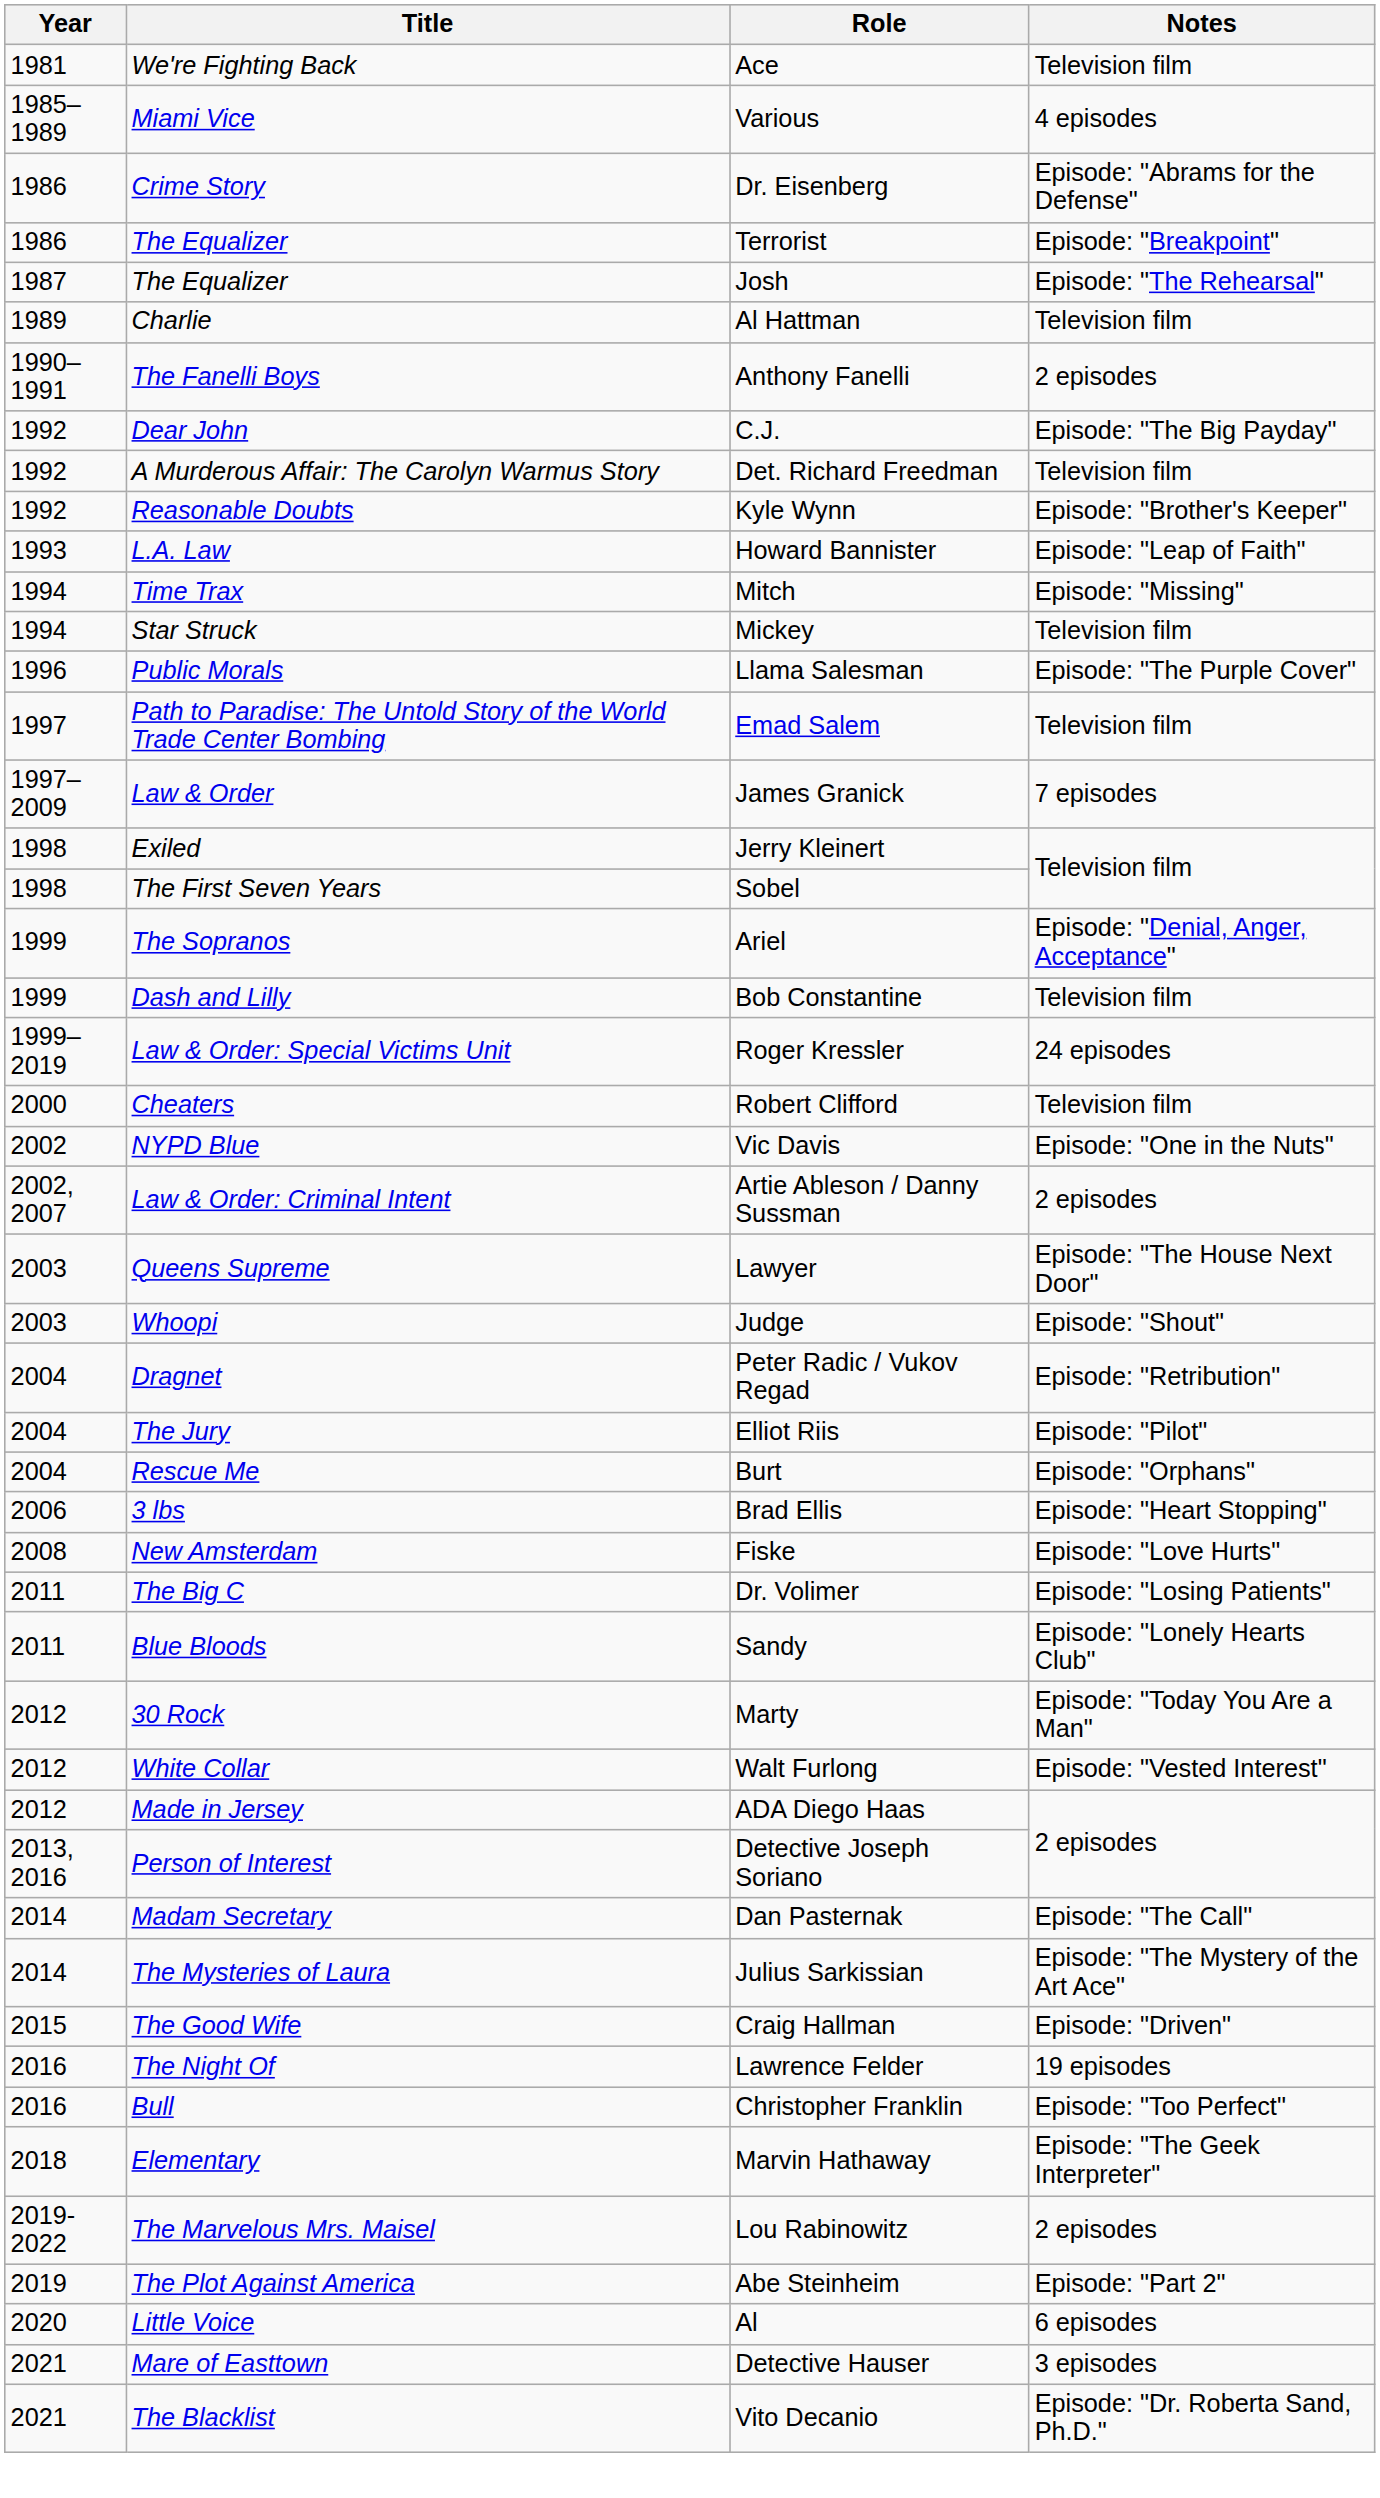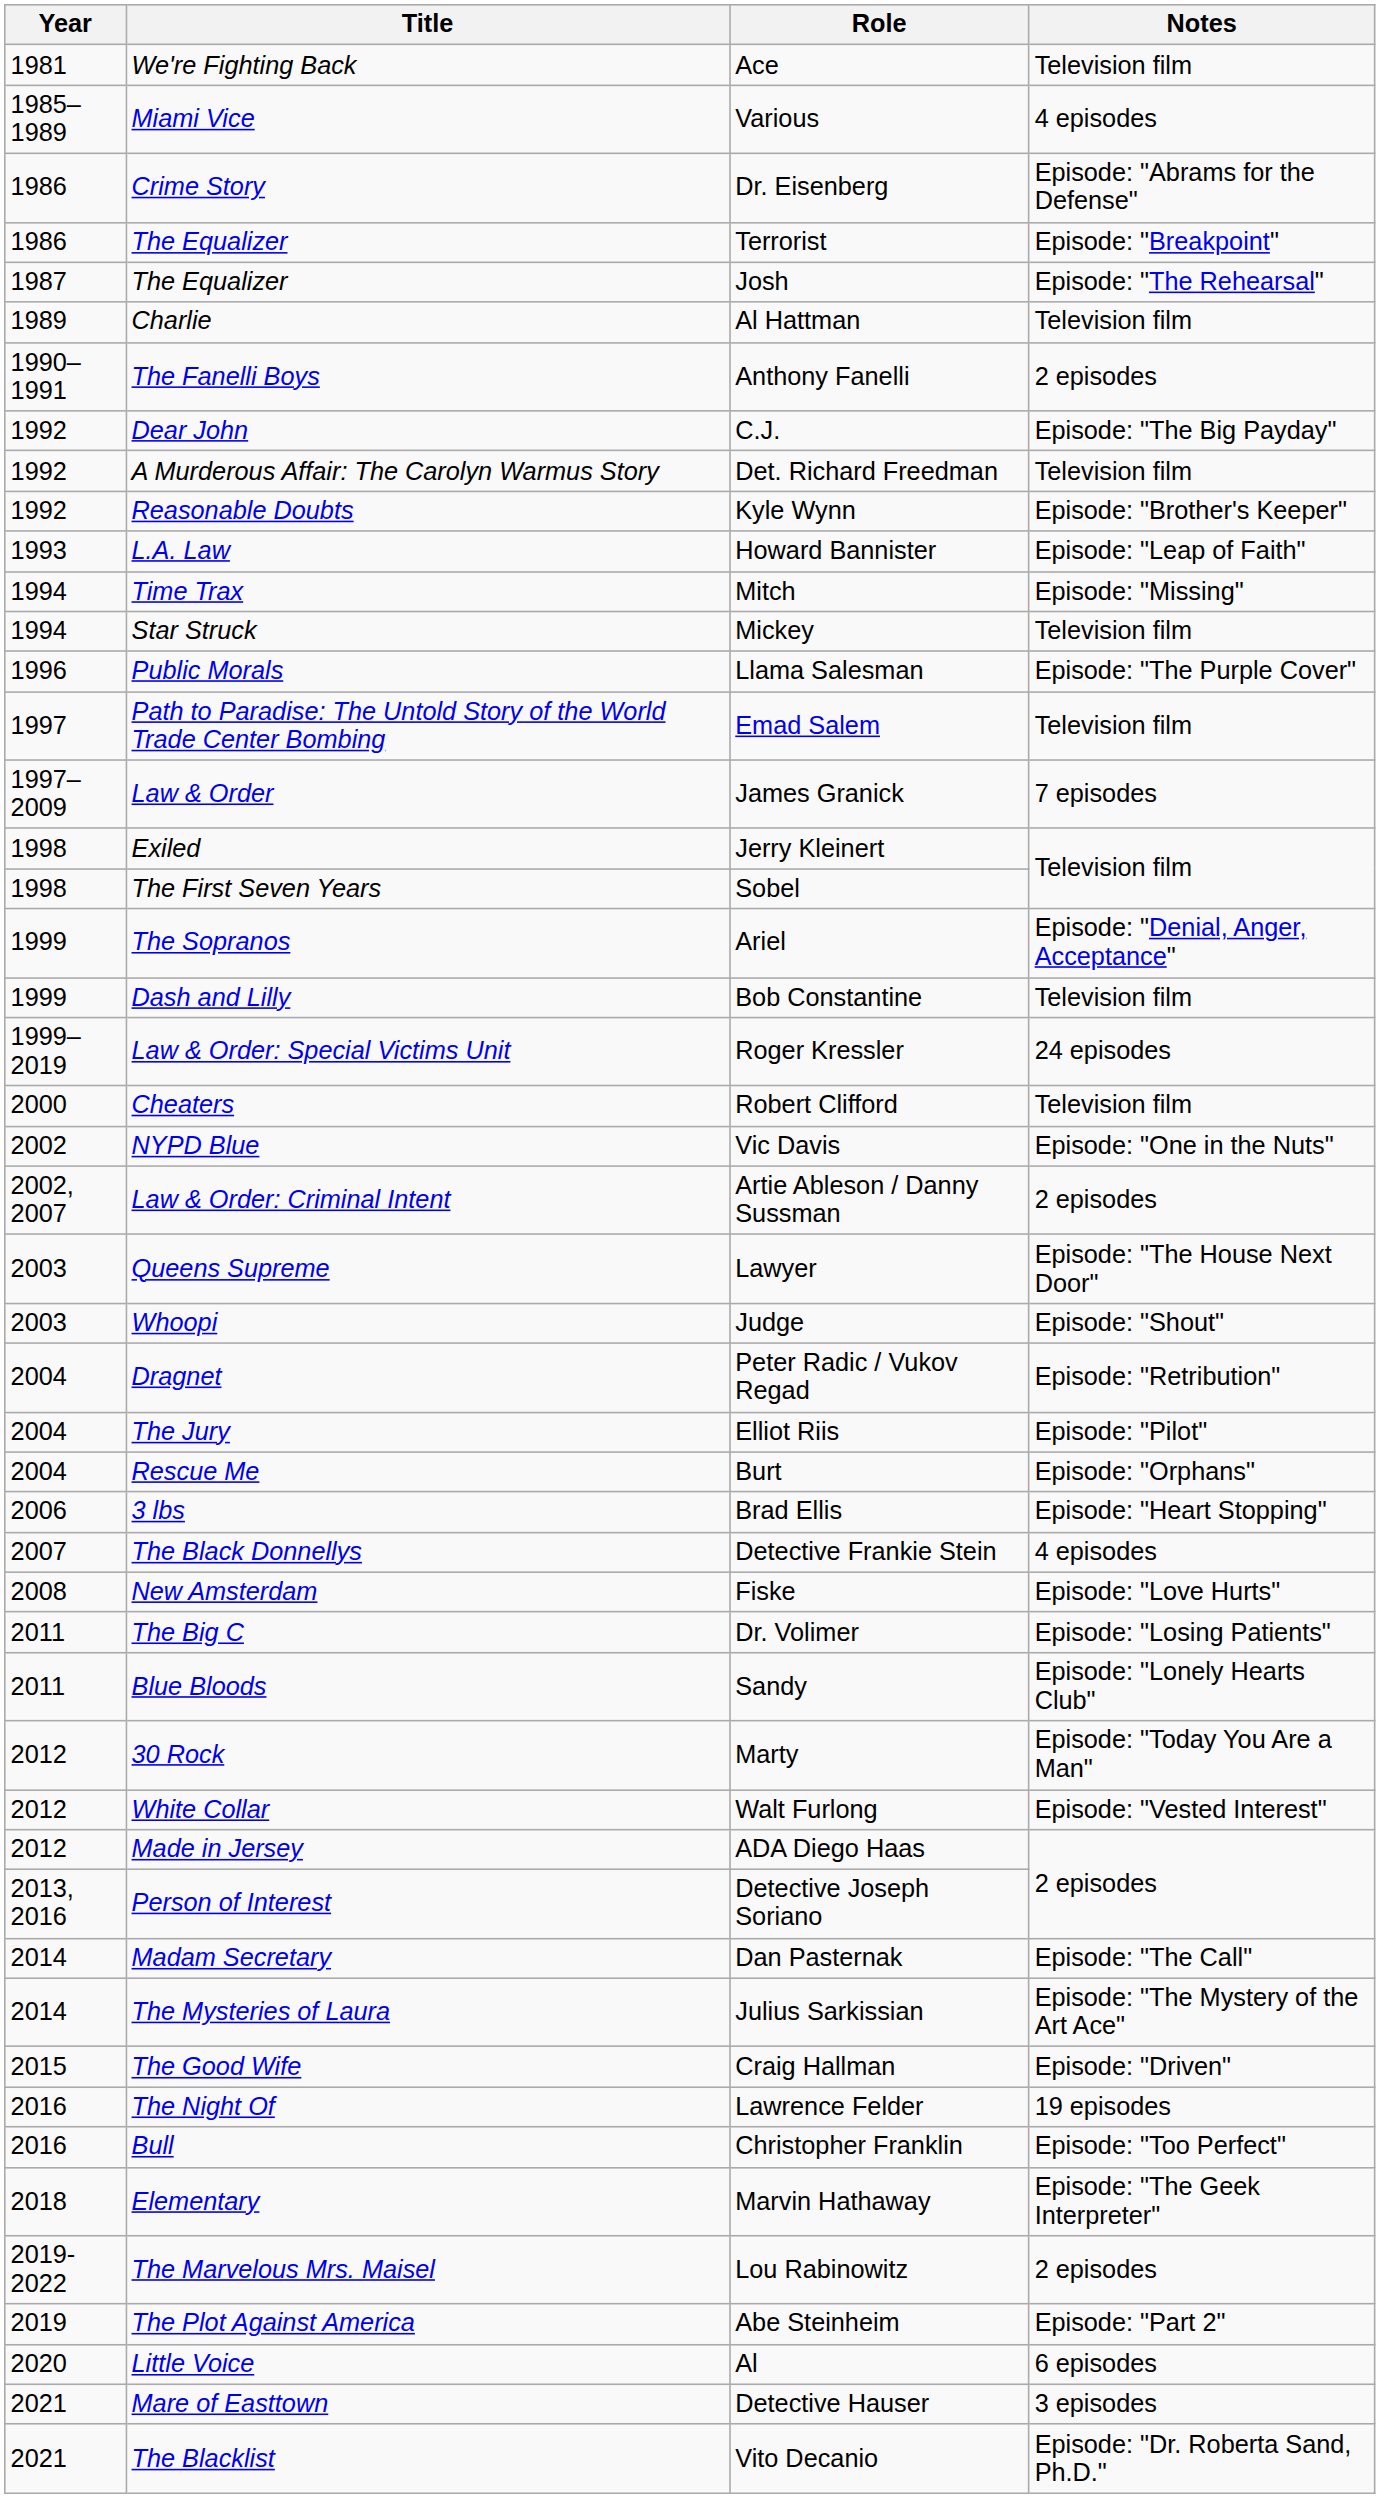 <table class="wikitable sortable">
 <tr>
 <th>Year</th>
 <th>Title</th>
 <th>Role</th>
 <th>Notes</th>
 </tr>
 <tr>
 <td>1981</td>
 <td><em>We're Fighting Back</em></td>
 <td>Ace</td>
 <td>Television film</td>
 </tr>
 <tr>
 <td>1985–1989</td>
 <td><em><a href='#'>Miami Vice</a></em></td>
 <td>Various</td>
 <td>4 episodes</td>
 </tr>
 <tr>
 <td>1986</td>
 <td><a href='#'><em>Crime Story</em></a></td>
 <td>Dr. Eisenberg</td>
 <td>Episode: "Abrams for the Defense"</td>
 </tr>
 <tr>
 <td>1986</td>
 <td><em><a href='#'>The Equalizer</a></em></td>
 <td>Terrorist</td>
 <td>Episode: "<a href='#'>Breakpoint</a>"</td>
 </tr>
 <tr>
 <td>1987</td>
 <td><em>The Equalizer</em></td>
 <td>Josh</td>
 <td>Episode: "<a href='#'>The Rehearsal</a>"</td>
 </tr>
 <tr>
 <td>1989</td>
 <td><em>Charlie</em></td>
 <td>Al Hattman</td>
 <td>Television film</td>
 </tr>
 <tr>
 <td>1990–1991</td>
 <td><em><a href='#'>The Fanelli Boys</a></em></td>
 <td>Anthony Fanelli</td>
 <td>2 episodes</td>
 </tr>
 <tr>
 <td>1992</td>
 <td><a href='#'><em>Dear John</em></a></td>
 <td>C.J.</td>
 <td>Episode: "The Big Payday"</td>
 </tr>
 <tr>
 <td>1992</td>
 <td><em>A Murderous Affair: The Carolyn Warmus Story</em></td>
 <td>Det. Richard Freedman</td>
 <td>Television film</td>
 </tr>
 <tr>
 <td>1992</td>
 <td><em><a href='#'>Reasonable Doubts</a></em></td>
 <td>Kyle Wynn</td>
 <td>Episode: "Brother's Keeper"</td>
 </tr>
 <tr>
 <td>1993</td>
 <td><em><a href='#'>L.A. Law</a></em></td>
 <td>Howard Bannister</td>
 <td>Episode: "Leap of Faith"</td>
 </tr>
 <tr>
 <td>1994</td>
 <td><em><a href='#'>Time Trax</a></em></td>
 <td>Mitch</td>
 <td>Episode: "Missing"</td>
 </tr>
 <tr>
 <td>1994</td>
 <td><em>Star Struck</em></td>
 <td>Mickey</td>
 <td>Television film</td>
 </tr>
 <tr>
 <td>1996</td>
 <td><a href='#'><em>Public Morals</em></a></td>
 <td>Llama Salesman</td>
 <td>Episode: "The Purple Cover"</td>
 </tr>
 <tr>
 <td>1997</td>
 <td><em><a href='#'>Path to Paradise: The Untold Story of the World Trade Center Bombing</a></em></td>
 <td><a href='#'>Emad Salem</a></td>
 <td>Television film</td>
 </tr>
 <tr>
 <td>1997–2009</td>
 <td><em><a href='#'>Law & Order</a></em></td>
 <td>James Granick</td>
 <td>7 episodes</td>
 </tr>
 <tr>
 <td>1998</td>
 <td><em>Exiled</em></td>
 <td>Jerry Kleinert</td>
 <td rowspan="2">Television film</td>
 </tr>
 <tr>
 <td>1998</td>
 <td><em>The First Seven Years</em></td>
 <td>Sobel</td>
 </tr>
 <tr>
 <td>1999</td>
 <td><em><a href='#'>The Sopranos</a></em></td>
 <td>Ariel</td>
 <td>Episode: "<a href='#'>Denial, Anger, Acceptance</a>"</td>
 </tr>
 <tr>
 <td>1999</td>
 <td><em><a href='#'>Dash and Lilly</a></em></td>
 <td>Bob Constantine</td>
 <td>Television film</td>
 </tr>
 <tr>
 <td>1999–2019</td>
 <td><em><a href='#'>Law & Order: Special Victims Unit</a></em></td>
 <td>Roger Kressler</td>
 <td>24 episodes</td>
 </tr>
 <tr>
 <td>2000</td>
 <td><a href='#'><em>Cheaters</em></a></td>
 <td>Robert Clifford</td>
 <td>Television film</td>
 </tr>
 <tr>
 <td>2002</td>
 <td><em><a href='#'>NYPD Blue</a></em></td>
 <td>Vic Davis</td>
 <td>Episode: "One in the Nuts"</td>
 </tr>
 <tr>
 <td>2002, 2007</td>
 <td><em><a href='#'>Law & Order: Criminal Intent</a></em></td>
 <td>Artie Ableson / Danny Sussman</td>
 <td>2 episodes</td>
 </tr>
 <tr>
 <td>2003</td>
 <td><em><a href='#'>Queens Supreme</a></em></td>
 <td>Lawyer</td>
 <td>Episode: "The House Next Door"</td>
 </tr>
 <tr>
 <td>2003</td>
 <td><a href='#'><em>Whoopi</em></a></td>
 <td>Judge</td>
 <td>Episode: "Shout"</td>
 </tr>
 <tr>
 <td>2004</td>
 <td><a href='#'><em>Dragnet</em></a></td>
 <td>Peter Radic / Vukov Regad</td>
 <td>Episode: "Retribution"</td>
 </tr>
 <tr>
 <td>2004</td>
 <td><a href='#'><em>The Jury</em></a></td>
 <td>Elliot Riis</td>
 <td>Episode: "Pilot"</td>
 </tr>
 <tr>
 <td>2004</td>
 <td><a href='#'><em>Rescue Me</em></a></td>
 <td>Burt</td>
 <td>Episode: "Orphans"</td>
 </tr>
 <tr>
 <td>2006</td>
 <td><em><a href='#'>3 lbs</a></em></td>
 <td>Brad Ellis</td>
 <td>Episode: "Heart Stopping"</td>
 </tr>
 <tr>
+<td>2007</td>
+<td><em><a href='#'>The Black Donnellys</a></em></td>
+<td>Detective Frankie Stein</td>
+<td>4 episodes</td>
+</tr>
+<tr>
 <td>2008</td>
 <td><a href='#'><em>New Amsterdam</em></a></td>
 <td>Fiske</td>
 <td>Episode: "Love Hurts"</td>
 </tr>
 <tr>
 <td>2011</td>
 <td><a href='#'><em>The Big C</em></a></td>
 <td>Dr. Volimer</td>
 <td>Episode: "Losing Patients"</td>
 </tr>
 <tr>
 <td>2011</td>
 <td><a href='#'><em>Blue Bloods</em></a></td>
 <td>Sandy</td>
 <td>Episode: "Lonely Hearts Club"</td>
 </tr>
 <tr>
 <td>2012</td>
 <td><em><a href='#'>30 Rock</a></em></td>
 <td>Marty</td>
 <td>Episode: "Today You Are a Man"</td>
 </tr>
 <tr>
 <td>2012</td>
 <td><a href='#'><em>White Collar</em></a></td>
 <td>Walt Furlong</td>
 <td>Episode: "Vested Interest"</td>
 </tr>
 <tr>
 <td>2012</td>
 <td><em><a href='#'>Made in Jersey</a></em></td>
 <td>ADA Diego Haas</td>
 <td rowspan="2">2 episodes</td>
 </tr>
 <tr>
 <td>2013, 2016</td>
 <td><a href='#'><em>Person of Interest</em></a></td>
 <td>Detective Joseph Soriano</td>
 </tr>
 <tr>
 <td>2014</td>
 <td><a href='#'><em>Madam Secretary</em></a></td>
 <td>Dan Pasternak</td>
 <td>Episode: "The Call"</td>
 </tr>
 <tr>
 <td>2014</td>
 <td><em><a href='#'>The Mysteries of Laura</a></em></td>
 <td>Julius Sarkissian</td>
 <td>Episode: "The Mystery of the Art Ace"</td>
 </tr>
 <tr>
 <td>2015</td>
 <td><em><a href='#'>The Good Wife</a></em></td>
 <td>Craig Hallman</td>
 <td>Episode: "Driven"</td>
 </tr>
 <tr>
 <td>2016</td>
 <td><em><a href='#'>The Night Of</a></em></td>
 <td>Lawrence Felder</td>
 <td>19 episodes</td>
 </tr>
 <tr>
 <td>2016</td>
 <td><a href='#'><em>Bull</em></a></td>
 <td>Christopher Franklin</td>
 <td>Episode: "Too Perfect"</td>
 </tr>
 <tr>
 <td>2018</td>
 <td><a href='#'><em>Elementary</em></a></td>
 <td>Marvin Hathaway</td>
 <td>Episode: "The Geek Interpreter"</td>
 </tr>
 <tr>
 <td>2019-2022</td>
 <td><em><a href='#'>The Marvelous Mrs. Maisel</a></em></td>
 <td>Lou Rabinowitz</td>
 <td>2 episodes</td>
 </tr>
 <tr>
 <td>2019</td>
 <td><a href='#'><em>The Plot Against America</em></a></td>
 <td>Abe Steinheim</td>
 <td>Episode: "Part 2"</td>
 </tr>
 <tr>
 <td>2020</td>
 <td><a href='#'><em>Little Voice</em></a></td>
 <td>Al</td>
 <td>6 episodes</td>
 </tr>
 <tr>
 <td>2021</td>
 <td><em><a href='#'>Mare of Easttown</a></em></td>
 <td>Detective Hauser</td>
 <td>3 episodes</td>
 </tr>
 <tr>
 <td>2021</td>
 <td><em><a href='#'>The Blacklist</a></em></td>
 <td>Vito Decanio</td>
 <td>Episode: "Dr. Roberta Sand, Ph.D."</td>
 </tr>
 </table>
